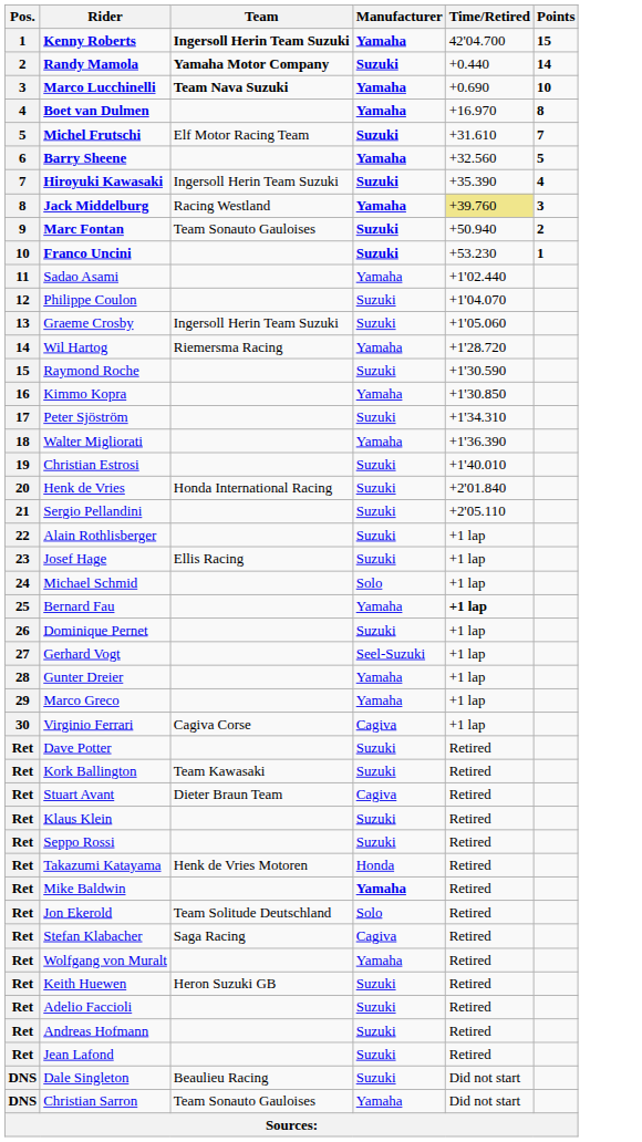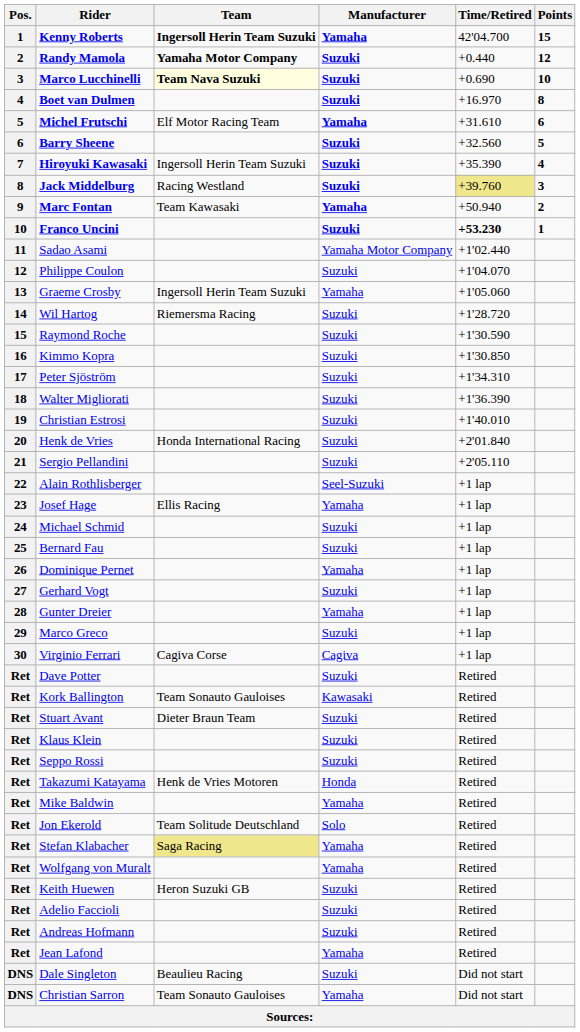 <table class="wikitable" style="font-size: 95%;">
 <tr>
 <th>Pos.</th>
 <th>Rider</th>
 <th>Team</th>
 <th>Manufacturer</th>
 <th>Time/Retired</th>
 <th>Points</th>
 </tr>
 <tr>
 <th>1</th>
 <td> <strong><a href='#'>Kenny Roberts</a></strong></td>
 <td><strong>Ingersoll Herin Team Suzuki</strong></td>
 <td><strong><a href='#'>Yamaha</a></strong></td>
 <td>42'04.700</td>
 <td><strong>15</strong></td>
 </tr>
 <tr>
 <th>2</th>
 <td> <strong><a href='#'>Randy Mamola</a></strong></td>
 <td><strong>Yamaha Motor Company</strong></td>
 <td><strong><a href='#'>Suzuki</a></strong></td>
 <td>+0.440</td>
-<td><strong>14</strong></td>
+<td><strong>12</strong></td>
 </tr>
 <tr>
 <th>3</th>
 <td> <strong><a href='#'>Marco Lucchinelli</a></strong></td>
-<td><strong>Team Nava Suzuki</strong></td>
-<td><strong><a href='#'>Yamaha</a></strong></td>
+<td style="background: lightyellow;"><strong>Team Nava Suzuki</strong></td>
+<td><strong><a href='#'>Suzuki</a></strong></td>
 <td>+0.690</td>
 <td><strong>10</strong></td>
 </tr>
 <tr>
 <th>4</th>
 <td> <strong><a href='#'>Boet van Dulmen</a></strong></td>
 <td></td>
-<td><strong><a href='#'>Yamaha</a></strong></td>
+<td><strong><a href='#'>Suzuki</a></strong></td>
 <td>+16.970</td>
 <td><strong>8</strong></td>
 </tr>
 <tr>
 <th>5</th>
 <td> <strong><a href='#'>Michel Frutschi</a></strong></td>
 <td>Elf Motor Racing Team</td>
-<td><strong><a href='#'>Suzuki</a></strong></td>
+<td><strong><a href='#'>Yamaha</a></strong></td>
 <td>+31.610</td>
-<td><strong>7</strong></td>
+<td><strong>6</strong></td>
 </tr>
 <tr>
 <th>6</th>
 <td> <strong><a href='#'>Barry Sheene</a></strong></td>
 <td></td>
-<td><strong><a href='#'>Yamaha</a></strong></td>
+<td><strong><a href='#'>Suzuki</a></strong></td>
 <td>+32.560</td>
 <td><strong>5</strong></td>
 </tr>
 <tr>
 <th>7</th>
 <td> <strong><a href='#'>Hiroyuki Kawasaki</a></strong></td>
 <td>Ingersoll Herin Team Suzuki</td>
 <td><strong><a href='#'>Suzuki</a></strong></td>
 <td>+35.390</td>
 <td><strong>4</strong></td>
 </tr>
 <tr>
 <th>8</th>
 <td> <strong><a href='#'>Jack Middelburg</a></strong></td>
 <td>Racing Westland</td>
-<td><strong><a href='#'>Yamaha</a></strong></td>
+<td><strong><a href='#'>Suzuki</a></strong></td>
 <td style="background: khaki;">+39.760</td>
 <td><strong>3</strong></td>
 </tr>
 <tr>
 <th>9</th>
 <td> <strong><a href='#'>Marc Fontan</a></strong></td>
-<td>Team Sonauto Gauloises</td>
-<td><strong><a href='#'>Suzuki</a></strong></td>
+<td>Team Kawasaki</td>
+<td><strong><a href='#'>Yamaha</a></strong></td>
 <td>+50.940</td>
 <td><strong>2</strong></td>
 </tr>
 <tr>
 <th>10</th>
 <td> <strong><a href='#'>Franco Uncini</a></strong></td>
 <td></td>
 <td><strong><a href='#'>Suzuki</a></strong></td>
-<td>+53.230</td>
+<td><strong>+53.230</strong></td>
 <td><strong>1</strong></td>
 </tr>
 <tr>
 <th>11</th>
 <td> <a href='#'>Sadao Asami</a></td>
 <td></td>
-<td><a href='#'>Yamaha</a></td>
+<td><a href='#'>Yamaha Motor Company</a></td>
 <td>+1'02.440</td>
 <td></td>
 </tr>
 <tr>
 <th>12</th>
 <td> <a href='#'>Philippe Coulon</a></td>
 <td></td>
 <td><a href='#'>Suzuki</a></td>
 <td>+1'04.070</td>
 <td></td>
 </tr>
 <tr>
 <th>13</th>
 <td> <a href='#'>Graeme Crosby</a></td>
 <td>Ingersoll Herin Team Suzuki</td>
-<td><a href='#'>Suzuki</a></td>
+<td><a href='#'>Yamaha</a></td>
 <td>+1'05.060</td>
 <td></td>
 </tr>
 <tr>
 <th>14</th>
 <td> <a href='#'>Wil Hartog</a></td>
 <td>Riemersma Racing</td>
-<td><a href='#'>Yamaha</a></td>
+<td><a href='#'>Suzuki</a></td>
 <td>+1'28.720</td>
 <td></td>
 </tr>
 <tr>
 <th>15</th>
 <td> <a href='#'>Raymond Roche</a></td>
 <td></td>
 <td><a href='#'>Suzuki</a></td>
 <td>+1'30.590</td>
 <td></td>
 </tr>
 <tr>
 <th>16</th>
 <td> <a href='#'>Kimmo Kopra</a></td>
 <td></td>
-<td><a href='#'>Yamaha</a></td>
+<td><a href='#'>Suzuki</a></td>
 <td>+1'30.850</td>
 <td></td>
 </tr>
 <tr>
 <th>17</th>
 <td> <a href='#'>Peter Sjöström</a></td>
 <td></td>
 <td><a href='#'>Suzuki</a></td>
 <td>+1'34.310</td>
 <td></td>
 </tr>
 <tr>
 <th>18</th>
 <td> <a href='#'>Walter Migliorati</a></td>
 <td></td>
-<td><a href='#'>Yamaha</a></td>
+<td><a href='#'>Suzuki</a></td>
 <td>+1'36.390</td>
 <td></td>
 </tr>
 <tr>
 <th>19</th>
 <td> <a href='#'>Christian Estrosi</a></td>
 <td></td>
 <td><a href='#'>Suzuki</a></td>
 <td>+1'40.010</td>
 <td></td>
 </tr>
 <tr>
 <th>20</th>
 <td> <a href='#'>Henk de Vries</a></td>
 <td>Honda International Racing</td>
 <td><a href='#'>Suzuki</a></td>
 <td>+2'01.840</td>
 <td></td>
 </tr>
 <tr>
 <th>21</th>
 <td> <a href='#'>Sergio Pellandini</a></td>
 <td></td>
 <td><a href='#'>Suzuki</a></td>
 <td>+2'05.110</td>
 <td></td>
 </tr>
 <tr>
 <th>22</th>
 <td> <a href='#'>Alain Rothlisberger</a></td>
 <td></td>
-<td><a href='#'>Suzuki</a></td>
+<td><a href='#'>Seel-Suzuki</a></td>
 <td>+1 lap</td>
 <td></td>
 </tr>
 <tr>
 <th>23</th>
 <td> <a href='#'>Josef Hage</a></td>
 <td>Ellis Racing</td>
-<td><a href='#'>Suzuki</a></td>
+<td><a href='#'>Yamaha</a></td>
 <td>+1 lap</td>
 <td></td>
 </tr>
 <tr>
 <th>24</th>
 <td> <a href='#'>Michael Schmid</a></td>
 <td></td>
-<td><a href='#'>Solo</a></td>
+<td><a href='#'>Suzuki</a></td>
 <td>+1 lap</td>
 <td></td>
 </tr>
 <tr>
 <th>25</th>
 <td> <a href='#'>Bernard Fau</a></td>
 <td></td>
-<td><a href='#'>Yamaha</a></td>
-<td><strong>+1 lap</strong></td>
+<td><a href='#'>Suzuki</a></td>
+<td>+1 lap</td>
 <td></td>
 </tr>
 <tr>
 <th>26</th>
 <td> <a href='#'>Dominique Pernet</a></td>
 <td></td>
-<td><a href='#'>Suzuki</a></td>
+<td><a href='#'>Yamaha</a></td>
 <td>+1 lap</td>
 <td></td>
 </tr>
 <tr>
 <th>27</th>
 <td> <a href='#'>Gerhard Vogt</a></td>
 <td></td>
-<td><a href='#'>Seel-Suzuki</a></td>
+<td><a href='#'>Suzuki</a></td>
 <td>+1 lap</td>
 <td></td>
 </tr>
 <tr>
 <th>28</th>
 <td> <a href='#'>Gunter Dreier</a></td>
 <td></td>
 <td><a href='#'>Yamaha</a></td>
 <td>+1 lap</td>
 <td></td>
 </tr>
 <tr>
 <th>29</th>
 <td> <a href='#'>Marco Greco</a></td>
 <td></td>
-<td><a href='#'>Yamaha</a></td>
+<td><a href='#'>Suzuki</a></td>
 <td>+1 lap</td>
 <td></td>
 </tr>
 <tr>
 <th>30</th>
 <td> <a href='#'>Virginio Ferrari</a></td>
 <td>Cagiva Corse</td>
 <td><a href='#'>Cagiva</a></td>
 <td>+1 lap</td>
 <td></td>
 </tr>
 <tr>
 <th>Ret</th>
 <td> <a href='#'>Dave Potter</a></td>
 <td></td>
 <td><a href='#'>Suzuki</a></td>
 <td>Retired</td>
 <td></td>
 </tr>
 <tr>
 <th>Ret</th>
 <td> <a href='#'>Kork Ballington</a></td>
-<td>Team Kawasaki</td>
-<td><a href='#'>Suzuki</a></td>
+<td>Team Sonauto Gauloises</td>
+<td><a href='#'>Kawasaki</a></td>
 <td>Retired</td>
 <td></td>
 </tr>
 <tr>
 <th>Ret</th>
 <td> <a href='#'>Stuart Avant</a></td>
 <td>Dieter Braun Team</td>
-<td><a href='#'>Cagiva</a></td>
+<td><a href='#'>Suzuki</a></td>
 <td>Retired</td>
 <td></td>
 </tr>
 <tr>
 <th>Ret</th>
 <td> <a href='#'>Klaus Klein</a></td>
 <td></td>
 <td><a href='#'>Suzuki</a></td>
 <td>Retired</td>
 <td></td>
 </tr>
 <tr>
 <th>Ret</th>
 <td> <a href='#'>Seppo Rossi</a></td>
 <td></td>
 <td><a href='#'>Suzuki</a></td>
 <td>Retired</td>
 <td></td>
 </tr>
 <tr>
 <th>Ret</th>
 <td> <a href='#'>Takazumi Katayama</a></td>
 <td>Henk de Vries Motoren</td>
 <td><a href='#'>Honda</a></td>
 <td>Retired</td>
 <td></td>
 </tr>
 <tr>
 <th>Ret</th>
 <td> <a href='#'>Mike Baldwin</a></td>
 <td></td>
-<td><strong><a href='#'>Yamaha</a></strong></td>
+<td><a href='#'>Yamaha</a></td>
 <td>Retired</td>
 <td></td>
 </tr>
 <tr>
 <th>Ret</th>
 <td> <a href='#'>Jon Ekerold</a></td>
 <td>Team Solitude Deutschland</td>
 <td><a href='#'>Solo</a></td>
 <td>Retired</td>
 <td></td>
 </tr>
 <tr>
 <th>Ret</th>
 <td> <a href='#'>Stefan Klabacher</a></td>
-<td>Saga Racing</td>
-<td><a href='#'>Cagiva</a></td>
+<td style="background: khaki;">Saga Racing</td>
+<td><a href='#'>Yamaha</a></td>
 <td>Retired</td>
 <td></td>
 </tr>
 <tr>
 <th>Ret</th>
 <td> <a href='#'>Wolfgang von Muralt</a></td>
 <td></td>
 <td><a href='#'>Yamaha</a></td>
 <td>Retired</td>
 <td></td>
 </tr>
 <tr>
 <th>Ret</th>
 <td> <a href='#'>Keith Huewen</a></td>
 <td>Heron Suzuki GB</td>
 <td><a href='#'>Suzuki</a></td>
 <td>Retired</td>
 <td></td>
 </tr>
 <tr>
 <th>Ret</th>
 <td> <a href='#'>Adelio Faccioli</a></td>
 <td></td>
 <td><a href='#'>Suzuki</a></td>
 <td>Retired</td>
 <td></td>
 </tr>
 <tr>
 <th>Ret</th>
 <td> <a href='#'>Andreas Hofmann</a></td>
 <td></td>
 <td><a href='#'>Suzuki</a></td>
 <td>Retired</td>
 <td></td>
 </tr>
 <tr>
 <th>Ret</th>
 <td> <a href='#'>Jean Lafond</a></td>
 <td></td>
-<td><a href='#'>Suzuki</a></td>
+<td><a href='#'>Yamaha</a></td>
 <td>Retired</td>
 <td></td>
 </tr>
 <tr>
 <th>DNS</th>
 <td> <a href='#'>Dale Singleton</a></td>
 <td>Beaulieu Racing</td>
 <td><a href='#'>Suzuki</a></td>
 <td>Did not start</td>
 <td></td>
 </tr>
 <tr>
 <th>DNS</th>
 <td> <a href='#'>Christian Sarron</a></td>
 <td>Team Sonauto Gauloises</td>
 <td><a href='#'>Yamaha</a></td>
 <td>Did not start</td>
 <td></td>
 </tr>
 <tr>
 <th colspan=8>Sources:</th>
 </tr>
 </table>
